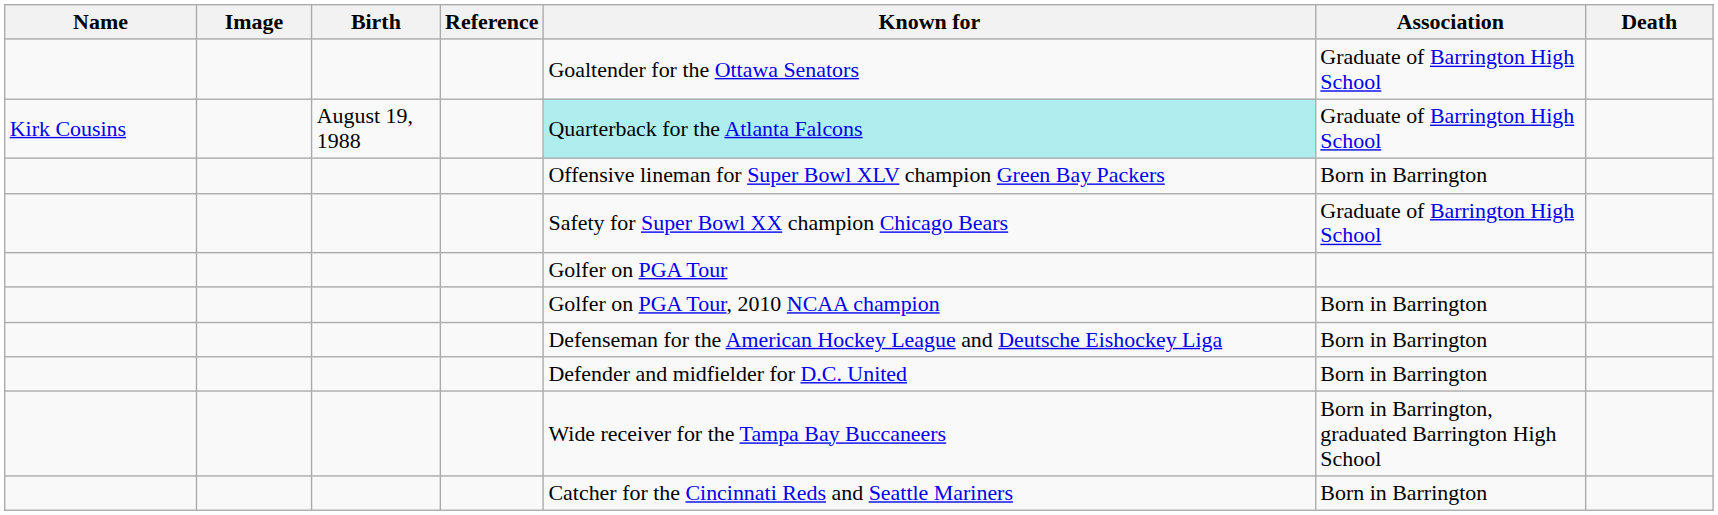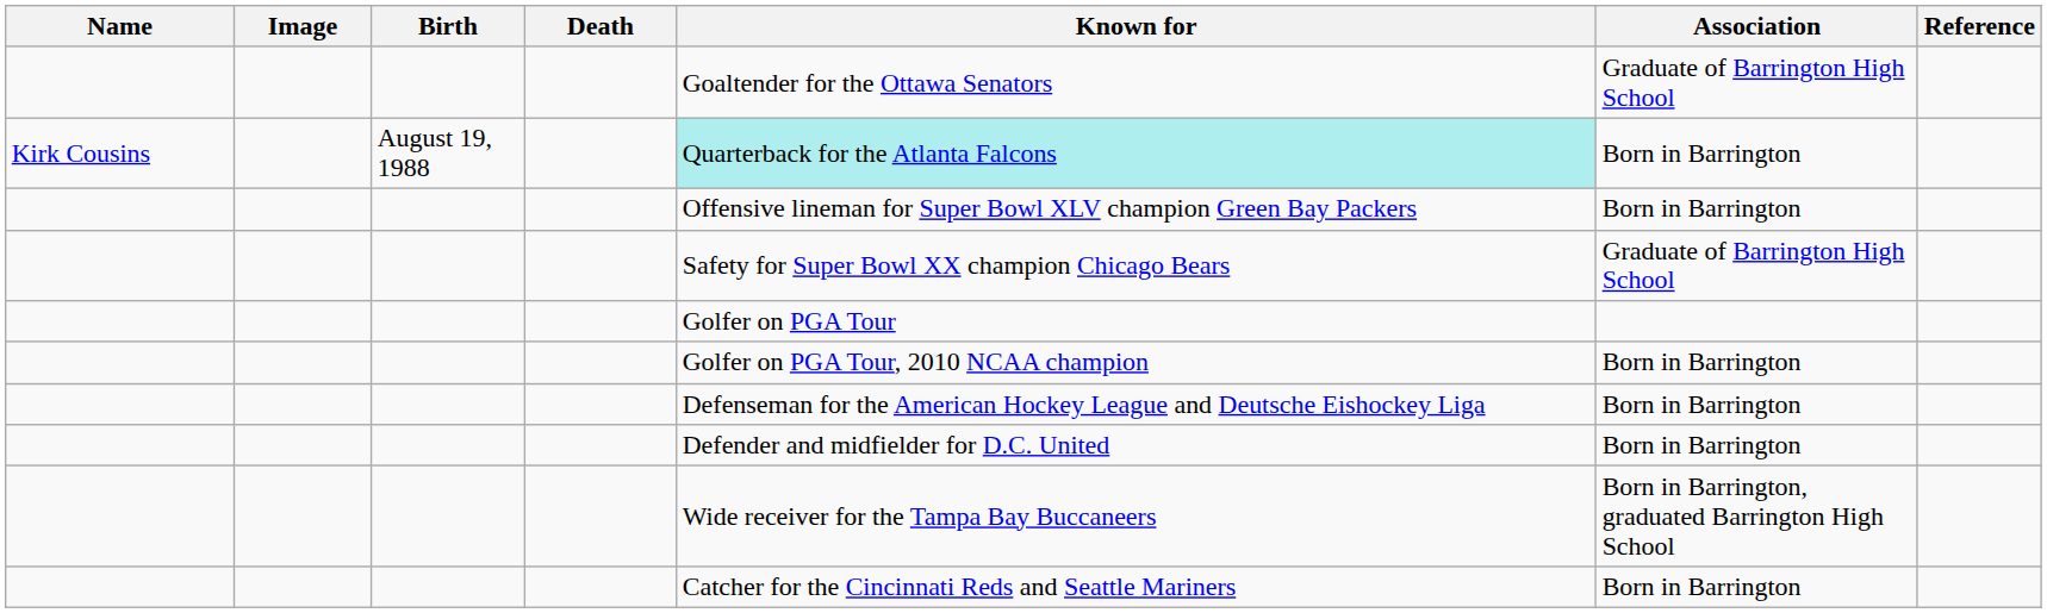 <table class="wikitable sortable">
 <tr>
 <th scope="col" style="width:140px;">Name</th>
 <th scope="col" style="width:80px;" class="unsortable">Image</th>
 <th scope="col" style="width:90px;">Birth</th>
-<th scope="col" style="width:30px;" class="unsortable">Reference</th>
+<th scope="col" style="width:90px;">Death</th>
 <th scope="col" style="width:600px;" class="unsortable">Known for</th>
 <th scope="col" style="width:200px;" class="unsortable">Association</th>
-<th scope="col" style="width:90px;">Death</th>
+<th scope="col" style="width:30px;" class="unsortable">Reference</th>
 </tr>
 <tr>
 <td></td>
 <td></td>
 <td align=right></td>
-<td style="text-align:center;"></td>
+<td></td>
 <td>Goaltender for the <a href='#'>Ottawa Senators</a></td>
 <td>Graduate of <a href='#'>Barrington High School</a></td>
-<td></td>
+<td style="text-align:center;"></td>
 </tr>
 <tr>
 <td><a href='#'>Kirk Cousins</a></td>
 <td></td>
 <td>August 19, 1988</td>
 <td></td>
 <td style="background: paleturquoise;">Quarterback for the <a href='#'>Atlanta Falcons</a></td>
-<td>Graduate of <a href='#'>Barrington High School</a></td>
+<td>Born in Barrington</td>
 <td></td>
 </tr>
 <tr>
 <td></td>
 <td></td>
 <td align=right></td>
 <td></td>
 <td>Offensive lineman for <a href='#'>Super Bowl XLV</a> champion <a href='#'>Green Bay Packers</a></td>
 <td>Born in Barrington</td>
 <td></td>
 </tr>
 <tr>
 <td></td>
 <td></td>
 <td align=right></td>
-<td style="text-align:center;"></td>
+<td></td>
 <td>Safety for <a href='#'>Super Bowl XX</a> champion <a href='#'>Chicago Bears</a></td>
 <td>Graduate of <a href='#'>Barrington High School</a></td>
-<td></td>
+<td style="text-align:center;"></td>
 </tr>
 <tr>
 <td></td>
 <td></td>
 <td align=right></td>
-<td style="text-align:center;"></td>
+<td></td>
 <td>Golfer on <a href='#'>PGA Tour</a></td>
 <td></td>
-<td></td>
+<td style="text-align:center;"></td>
 </tr>
 <tr>
 <td></td>
 <td></td>
 <td align=right></td>
-<td style="text-align:center;"></td>
+<td></td>
 <td>Golfer on <a href='#'>PGA Tour</a>, 2010 <a href='#'>NCAA champion</a></td>
 <td>Born in Barrington</td>
-<td></td>
+<td style="text-align:center;"></td>
 </tr>
 <tr>
 <td></td>
 <td></td>
 <td align=right></td>
-<td style="text-align:center;"></td>
+<td></td>
 <td>Defenseman for the <a href='#'>American Hockey League</a> and <a href='#'>Deutsche Eishockey Liga</a></td>
 <td>Born in Barrington</td>
-<td></td>
+<td style="text-align:center;"></td>
 </tr>
 <tr>
 <td></td>
 <td></td>
 <td align=right></td>
-<td style="text-align:center;"></td>
+<td></td>
 <td>Defender and midfielder for <a href='#'>D.C. United</a></td>
 <td>Born in Barrington</td>
-<td></td>
+<td style="text-align:center;"></td>
 </tr>
 <tr>
 <td></td>
 <td></td>
 <td align=right></td>
-<td style="text-align:center;"></td>
+<td></td>
 <td>Wide receiver for the <a href='#'>Tampa Bay Buccaneers</a></td>
 <td>Born in Barrington, graduated Barrington High School</td>
-<td></td>
+<td style="text-align:center;"></td>
 </tr>
 <tr>
 <td></td>
 <td></td>
 <td align=right></td>
-<td style="text-align:center;"></td>
+<td></td>
 <td>Catcher for the <a href='#'>Cincinnati Reds</a> and <a href='#'>Seattle Mariners</a></td>
 <td>Born in Barrington</td>
-<td></td>
+<td style="text-align:center;"></td>
 </tr>
 </table>
